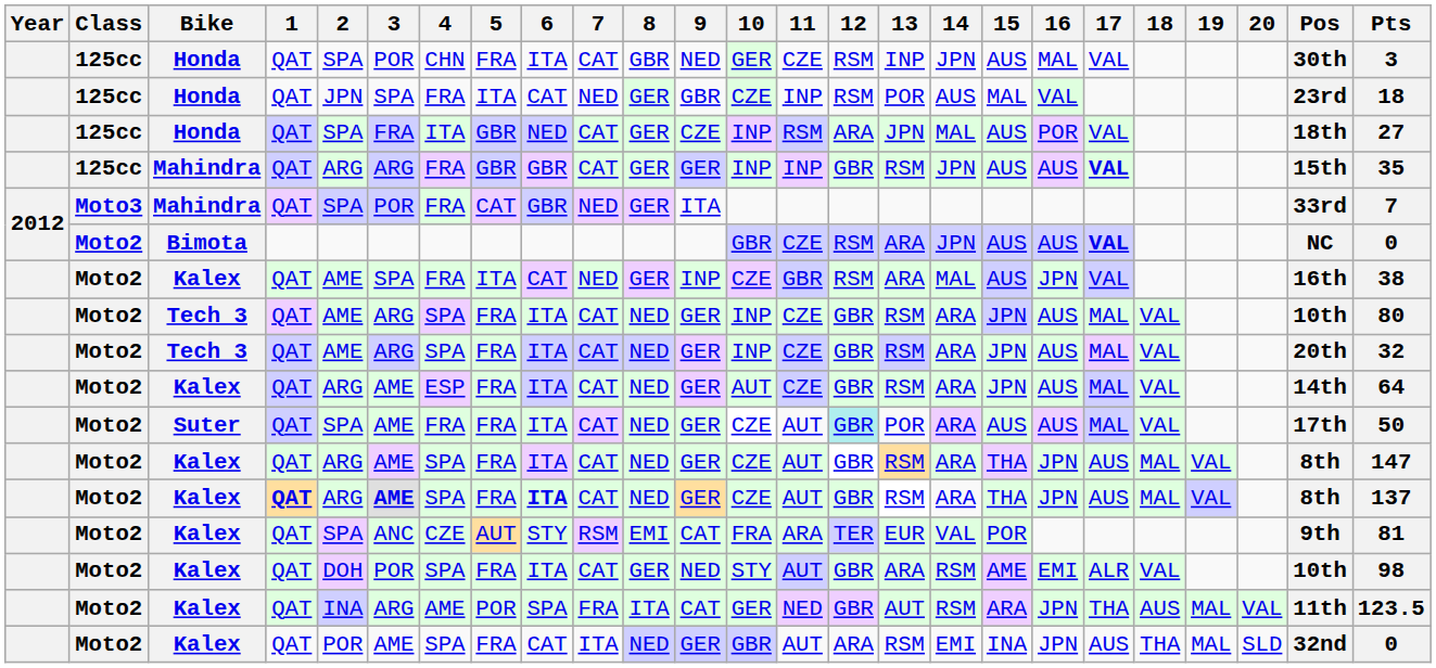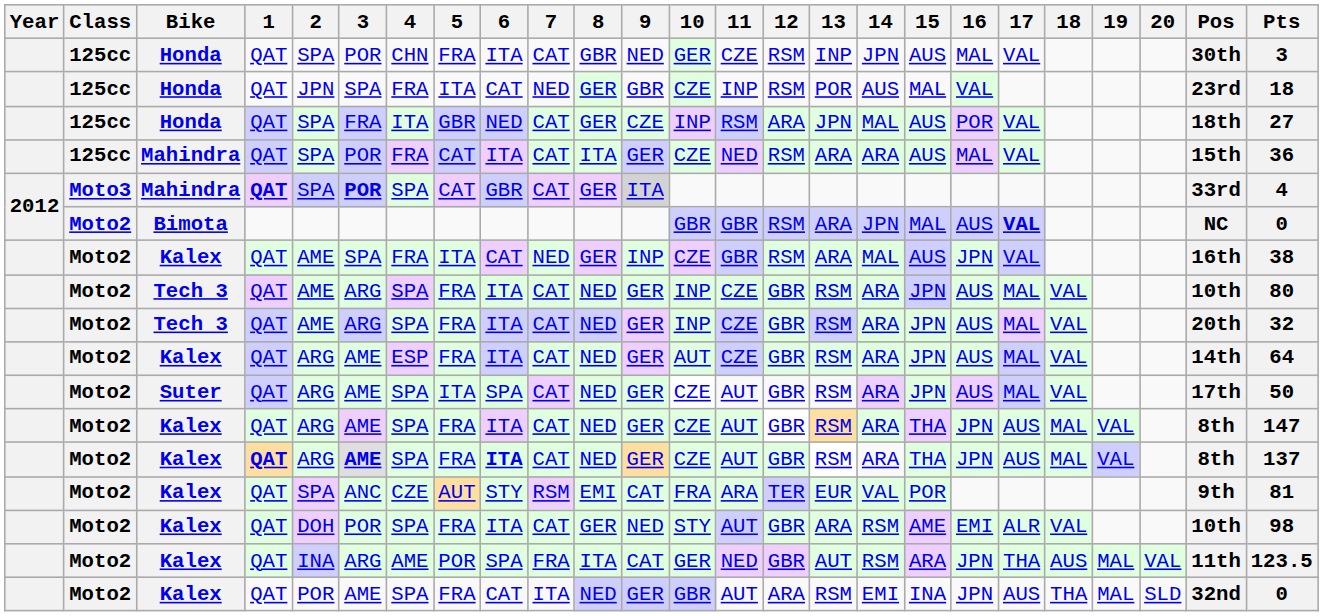 <table class="wikitable" style="text-align:center;">
 <tr>
 <th>Year</th>
 <th>Class</th>
 <th>Bike</th>
 <th>1</th>
 <th>2</th>
 <th>3</th>
 <th>4</th>
 <th>5</th>
 <th>6</th>
 <th>7</th>
 <th>8</th>
 <th>9</th>
 <th>10</th>
 <th>11</th>
 <th>12</th>
 <th>13</th>
 <th>14</th>
 <th>15</th>
 <th>16</th>
 <th>17</th>
 <th>18</th>
 <th>19</th>
 <th>20</th>
 <th>Pos</th>
 <th>Pts</th>
 </tr>
 <tr>
 <th></th>
 <th>125cc</th>
 <th><a href='#'>Honda</a></th>
 <td><a href='#'>QAT</a></td>
 <td><a href='#'>SPA</a></td>
 <td><a href='#'>POR</a></td>
 <td><a href='#'>CHN</a></td>
 <td><a href='#'>FRA</a></td>
 <td><a href='#'>ITA</a></td>
 <td><a href='#'>CAT</a></td>
 <td><a href='#'>GBR</a></td>
 <td><a href='#'>NED</a></td>
 <td style="background:#DFFFDF;"><a href='#'>GER</a><br></td>
 <td><a href='#'>CZE</a></td>
 <td><a href='#'>RSM</a></td>
 <td><a href='#'>INP</a></td>
 <td><a href='#'>JPN</a></td>
 <td><a href='#'>AUS</a></td>
 <td><a href='#'>MAL</a></td>
 <td><a href='#'>VAL</a></td>
 <td></td>
 <td></td>
 <td></td>
 <th>30th</th>
 <th>3</th>
 </tr>
 <tr>
 <th></th>
 <th>125cc</th>
 <th><a href='#'>Honda</a></th>
 <td><a href='#'>QAT</a></td>
 <td><a href='#'>JPN</a></td>
 <td><a href='#'>SPA</a></td>
 <td><a href='#'>FRA</a></td>
 <td><a href='#'>ITA</a></td>
 <td><a href='#'>CAT</a></td>
 <td><a href='#'>NED</a></td>
 <td style="background:#DFFFDF;"><a href='#'>GER</a><br></td>
 <td><a href='#'>GBR</a></td>
 <td style="background:#DFFFDF;"><a href='#'>CZE</a><br></td>
 <td><a href='#'>INP</a></td>
 <td><a href='#'>RSM</a></td>
 <td><a href='#'>POR</a></td>
 <td><a href='#'>AUS</a></td>
 <td><a href='#'>MAL</a></td>
 <td style="background:#DFFFDF;"><a href='#'>VAL</a><br></td>
 <td></td>
 <td></td>
 <td></td>
 <td></td>
 <th>23rd</th>
 <th>18</th>
 </tr>
 <tr>
 <th></th>
 <th>125cc</th>
 <th><a href='#'>Honda</a></th>
 <td style="background:#CFCFFF;"><a href='#'>QAT</a><br></td>
 <td style="background:#DFFFDF;"><a href='#'>SPA</a><br></td>
 <td style="background:#CFCFFF;"><a href='#'>FRA</a><br></td>
 <td style="background:#DFFFDF;"><a href='#'>ITA</a><br></td>
 <td style="background:#CFCFFF;"><a href='#'>GBR</a><br></td>
 <td style="background:#CFCFFF;"><a href='#'>NED</a><br></td>
 <td style="background:#DFFFDF;"><a href='#'>CAT</a><br></td>
 <td style="background:#DFFFDF;"><a href='#'>GER</a><br></td>
 <td style="background:#DFFFDF;"><a href='#'>CZE</a><br></td>
 <td style="background:#EFCFFF;"><a href='#'>INP</a><br></td>
 <td style="background:#CFCFFF;"><a href='#'>RSM</a><br></td>
 <td style="background:#DFFFDF;"><a href='#'>ARA</a><br></td>
 <td style="background:#DFFFDF;"><a href='#'>JPN</a><br></td>
 <td style="background:#DFFFDF;"><a href='#'>MAL</a><br></td>
 <td style="background:#DFFFDF;"><a href='#'>AUS</a><br></td>
 <td style="background:#EFCFFF;"><a href='#'>POR</a><br></td>
 <td style="background:#DFFFDF;"><a href='#'>VAL</a><br></td>
 <td></td>
 <td></td>
 <td></td>
 <th>18th</th>
 <th>27</th>
 </tr>
 <tr>
 <th></th>
 <th>125cc</th>
 <th><a href='#'>Mahindra</a></th>
 <td style="background:#CFCFFF;"><a href='#'>QAT</a><br></td>
-<td style="background:#dfffdf;"><a href='#'>ARG</a><br></td>
-<td style="background:#cfcfff;"><a href='#'>ARG</a><br></td>
+<td style="background:#DFFFDF;"><a href='#'>SPA</a><br></td>
+<td style="background:#CFCFFF;"><a href='#'>POR</a><br></td>
 <td style="background:#EFCFFF;"><a href='#'>FRA</a><br></td>
-<td style="background:#CFCFFF;"><a href='#'>GBR</a><br></td>
-<td style="background:#EFCFFF;"><a href='#'>GBR</a><br></td>
+<td style="background:#CFCFFF;"><a href='#'>CAT</a><br></td>
+<td style="background:#EFCFFF;"><a href='#'>ITA</a><br></td>
 <td style="background:#dfffdf;"><a href='#'>CAT</a><br></td>
-<td style="background:#DFFFDF;"><a href='#'>GER</a><br></td>
+<td style="background:#DFFFDF;"><a href='#'>ITA</a><br></td>
 <td style="background:#CFCFFF;"><a href='#'>GER</a><br></td>
-<td style="background:#DFFFDF;"><a href='#'>INP</a><br></td>
-<td style="background:#EFCFFF;"><a href='#'>INP</a><br></td>
-<td style="background:#dfffdf;"><a href='#'>GBR</a><br></td>
-<td style="background:#dfffdf;"><a href='#'>RSM</a><br></td>
-<td style="background:#DFFFDF;"><a href='#'>JPN</a><br></td>
+<td style="background:#DFFFDF;"><a href='#'>CZE</a><br></td>
+<td style="background:#efcfff;"><a href='#'>NED</a><br></td>
+<td style="background:#DFFFDF;"><a href='#'>RSM</a><br></td>
+<td style="background:#DFFFDF;"><a href='#'>ARA</a><br></td>
+<td style="background:#dfffdf;"><a href='#'>ARA</a><br></td>
 <td style="background:#DFFFDF;"><a href='#'>AUS</a><br></td>
-<td style="background:#efcfff;"><a href='#'>AUS</a><br></td>
-<td style="background:#DFFFDF;"><strong><a href='#'>VAL</a><br></strong></td>
+<td style="background:#EFCFFF;"><a href='#'>MAL</a><br></td>
+<td style="background:#DFFFDF;"><a href='#'>VAL</a><br></td>
 <td></td>
 <td></td>
 <td></td>
 <th>15th</th>
-<th>35</th>
+<th>36</th>
 </tr>
 <tr>
 <th rowspan=2>2012</th>
 <th><a href='#'>Moto3</a></th>
 <th><a href='#'>Mahindra</a></th>
-<td style="background:#EFCFFF;"><a href='#'>QAT</a><br></td>
+<td style="background:#EFCFFF;"><strong><a href='#'>QAT</a><br></strong></td>
 <td style="background:#CFCFFF;"><a href='#'>SPA</a><br></td>
-<td style="background:#CFCFFF;"><a href='#'>POR</a><br></td>
-<td style="background:#DFFFDF;"><a href='#'>FRA</a><br></td>
+<td style="background:#CFCFFF;"><strong><a href='#'>POR</a><br></strong></td>
+<td style="background:#DFFFDF;"><a href='#'>SPA</a><br></td>
 <td style="background:#EFCFFF;"><a href='#'>CAT</a><br></td>
 <td style="background:#CFCFFF;"><a href='#'>GBR</a><br></td>
-<td style="background:#EFCFFF;"><a href='#'>NED</a><br></td>
+<td style="background:#efcfff;"><a href='#'>CAT</a><br></td>
 <td style="background:#EFCFFF;"><a href='#'>GER</a><br></td>
-<td><a href='#'>ITA</a></td>
+<td style="background: lightgrey;"><a href='#'>ITA</a></td>
 <td></td>
 <td></td>
 <td></td>
 <td></td>
 <td></td>
 <td></td>
 <td></td>
 <td></td>
 <td></td>
 <td></td>
 <td></td>
 <th>33rd</th>
-<th>7</th>
+<th>4</th>
 </tr>
 <tr>
 <th><a href='#'>Moto2</a></th>
 <th><a href='#'>Bimota</a></th>
 <td></td>
 <td></td>
 <td></td>
 <td></td>
 <td></td>
 <td></td>
 <td></td>
 <td></td>
 <td></td>
 <td style="background:#cfcfff;"><a href='#'>GBR</a><br></td>
-<td style="background:#CFCFFF;"><a href='#'>CZE</a><br></td>
+<td style="background:#CFCFFF;"><a href='#'>GBR</a><br></td>
 <td style="background:#CFCFFF;"><a href='#'>RSM</a><br></td>
 <td style="background:#CFCFFF;"><a href='#'>ARA</a><br></td>
 <td style="background:#CFCFFF;"><a href='#'>JPN</a><br></td>
-<td style="background:#CFCFFF;"><a href='#'>AUS</a><br></td>
+<td style="background:#CFCFFF;"><a href='#'>MAL</a><br></td>
 <td style="background:#CFCFFF;"><a href='#'>AUS</a><br></td>
 <td style="background:#CFCFFF;"><strong><a href='#'>VAL</a><br></strong></td>
 <td></td>
 <td></td>
 <td></td>
 <th>NC</th>
 <th>0</th>
 </tr>
 <tr>
 <th></th>
 <th>Moto2</th>
 <th><a href='#'>Kalex</a></th>
 <td style="background:#DFFFDF;"><a href='#'>QAT</a><br></td>
 <td style="background:#DFFFDF;"><a href='#'>AME</a><br></td>
 <td style="background:#DFFFDF;"><a href='#'>SPA</a><br></td>
 <td style="background:#DFFFDF;"><a href='#'>FRA</a><br></td>
 <td style="background:#DFFFDF;"><a href='#'>ITA</a><br></td>
 <td style="background:#EFCFFF;"><a href='#'>CAT</a><br></td>
 <td style="background:#DFFFDF;"><a href='#'>NED</a><br></td>
 <td style="background:#EFCFFF;"><a href='#'>GER</a><br></td>
 <td style="background:#DFFFDF;"><a href='#'>INP</a><br></td>
 <td style="background:#EFCFFF;"><a href='#'>CZE</a><br></td>
 <td style="background:#CFCFFF;"><a href='#'>GBR</a><br></td>
 <td style="background:#DFFFDF;"><a href='#'>RSM</a><br></td>
 <td style="background:#DFFFDF;"><a href='#'>ARA</a><br></td>
 <td style="background:#DFFFDF;"><a href='#'>MAL</a><br></td>
 <td style="background:#CFCFFF;"><a href='#'>AUS</a><br></td>
 <td style="background:#DFFFDF;"><a href='#'>JPN</a><br></td>
 <td style="background:#cfcfff;"><a href='#'>VAL</a><br></td>
 <td></td>
 <td></td>
 <td></td>
 <th>16th</th>
 <th>38</th>
 </tr>
 <tr>
 <th></th>
 <th>Moto2</th>
 <th><a href='#'>Tech 3</a></th>
 <td style="background:#EFCFFF;"><a href='#'>QAT</a><br></td>
 <td style="background:#DFFFDF;"><a href='#'>AME</a><br></td>
 <td style="background:#DFFFDF;"><a href='#'>ARG</a><br></td>
 <td style="background:#EFCFFF;"><a href='#'>SPA</a><br></td>
 <td style="background:#DFFFDF;"><a href='#'>FRA</a><br></td>
 <td style="background:#DFFFDF;"><a href='#'>ITA</a><br></td>
 <td style="background:#DFFFDF;"><a href='#'>CAT</a><br></td>
 <td style="background:#DFFFDF;"><a href='#'>NED</a><br></td>
 <td style="background:#DFFFDF;"><a href='#'>GER</a><br></td>
 <td style="background:#DFFFDF;"><a href='#'>INP</a><br></td>
 <td style="background:#dfffdf;"><a href='#'>CZE</a><br></td>
 <td style="background:#dfffdf;"><a href='#'>GBR</a><br></td>
 <td style="background:#dfffdf;"><a href='#'>RSM</a><br></td>
 <td style="background:#dfffdf;"><a href='#'>ARA</a><br></td>
 <td style="background:#cfcfff;"><a href='#'>JPN</a><br></td>
 <td style="background:#dfffdf;"><a href='#'>AUS</a><br></td>
 <td style="background:#dfffdf;"><a href='#'>MAL</a><br></td>
 <td style="background:#dfffdf;"><a href='#'>VAL</a><br></td>
 <td></td>
 <td></td>
 <th>10th</th>
 <th>80</th>
 </tr>
 <tr>
 <th></th>
 <th>Moto2</th>
 <th><a href='#'>Tech 3</a></th>
 <td style="background:#cfcfff;"><a href='#'>QAT</a><br></td>
 <td style="background:#dfffdf;"><a href='#'>AME</a><br></td>
 <td style="background:#cfcfff;"><a href='#'>ARG</a><br></td>
 <td style="background:#dfffdf;"><a href='#'>SPA</a><br></td>
 <td style="background:#dfffdf;"><a href='#'>FRA</a><br></td>
 <td style="background:#cfcfff;"><a href='#'>ITA</a><br></td>
 <td style="background:#cfcfff;"><a href='#'>CAT</a><br></td>
 <td style="background:#cfcfff;"><a href='#'>NED</a><br></td>
 <td style="background:#efcfff;"><a href='#'>GER</a><br></td>
 <td style="background:#dfffdf;"><a href='#'>INP</a><br></td>
 <td style="background:#cfcfff;"><a href='#'>CZE</a><br></td>
 <td style="background:#dfffdf;"><a href='#'>GBR</a><br></td>
 <td style="background:#cfcfff;"><a href='#'>RSM</a><br></td>
 <td style="background:#dfffdf;"><a href='#'>ARA</a><br></td>
 <td style="background:#dfffdf;"><a href='#'>JPN</a><br></td>
 <td style="background:#dfffdf;"><a href='#'>AUS</a><br></td>
 <td style="background:#efcfff;"><a href='#'>MAL</a><br></td>
 <td style="background:#dfffdf;"><a href='#'>VAL</a><br></td>
 <td></td>
 <td></td>
 <th>20th</th>
 <th>32</th>
 </tr>
 <tr>
 <th></th>
 <th>Moto2</th>
 <th><a href='#'>Kalex</a></th>
 <td style="background:#cfcfff;"><a href='#'>QAT</a><br></td>
 <td style="background:#dfffdf;"><a href='#'>ARG</a><br></td>
 <td style="background:#dfffdf;"><a href='#'>AME</a><br></td>
 <td style="background:#efcfff;"><a href='#'>ESP</a><br></td>
 <td style="background:#dfffdf;"><a href='#'>FRA</a><br></td>
 <td style="background:#cfcfff;"><a href='#'>ITA</a><br></td>
 <td style="background:#dfffdf;"><a href='#'>CAT</a><br></td>
 <td style="background:#dfffdf;"><a href='#'>NED</a><br></td>
 <td style="background:#efcfff;"><a href='#'>GER</a><br></td>
 <td style="background:#dfffdf;"><a href='#'>AUT</a><br></td>
 <td style="background:#cfcfff;"><a href='#'>CZE</a><br></td>
 <td style="background:#dfffdf;"><a href='#'>GBR</a><br></td>
 <td style="background:#dfffdf;"><a href='#'>RSM</a><br></td>
 <td style="background:#dfffdf;"><a href='#'>ARA</a><br></td>
 <td style="background:#dfffdf;"><a href='#'>JPN</a><br></td>
 <td style="background:#dfffdf;"><a href='#'>AUS</a><br></td>
 <td style="background:#cfcfff;"><a href='#'>MAL</a><br></td>
 <td style="background:#dfffdf;"><a href='#'>VAL</a><br></td>
 <td></td>
 <td></td>
 <th>14th</th>
 <th>64</th>
 </tr>
 <tr>
 <th></th>
 <th>Moto2</th>
 <th><a href='#'>Suter</a></th>
 <td style="background:#cfcfff;"><a href='#'>QAT</a><br></td>
+<td style="background:#DFFFDF;"><a href='#'>ARG</a><br></td>
+<td style="background:#DFFFDF;"><a href='#'>AME</a><br></td>
 <td style="background:#DFFFDF;"><a href='#'>SPA</a><br></td>
-<td style="background:#DFFFDF;"><a href='#'>AME</a><br></td>
-<td style="background:#DFFFDF;"><a href='#'>FRA</a><br></td>
-<td style="background:#DFFFDF;"><a href='#'>FRA</a><br></td>
 <td style="background:#DFFFDF;"><a href='#'>ITA</a><br></td>
+<td style="background:#dfffdf;"><a href='#'>SPA</a><br></td>
 <td style="background:#efcfff;"><a href='#'>CAT</a><br></td>
 <td style="background:#DFFFDF;"><a href='#'>NED</a><br></td>
 <td style="background:#DFFFDF;"><a href='#'>GER</a><br></td>
 <td style="background:#FFFFFF;"><a href='#'>CZE</a><br></td>
 <td><a href='#'>AUT</a></td>
-<td style="background: paleturquoise;"><a href='#'>GBR</a></td>
-<td><a href='#'>POR</a></td>
+<td><a href='#'>GBR</a></td>
+<td><a href='#'>RSM</a></td>
 <td style="background:#efcfff;"><a href='#'>ARA</a><br></td>
-<td style="background:#DFFFDF;"><a href='#'>AUS</a><br></td>
+<td style="background:#DFFFDF;"><a href='#'>JPN</a><br></td>
 <td style="background:#efcfff;"><a href='#'>AUS</a><br></td>
 <td style="background:#cfcfff;"><a href='#'>MAL</a><br></td>
 <td style="background:#DFFFDF;"><a href='#'>VAL</a><br></td>
 <td></td>
 <td></td>
 <th>17th</th>
 <th>50</th>
 </tr>
 <tr>
 <th></th>
 <th>Moto2</th>
 <th><a href='#'>Kalex</a></th>
 <td style="background:#DFFFDF;"><a href='#'>QAT</a><br></td>
 <td style="background:#DFFFDF;"><a href='#'>ARG</a><br></td>
 <td style="background:#EFCFFF;"><a href='#'>AME</a><br></td>
 <td style="background:#DFFFDF;"><a href='#'>SPA</a><br></td>
 <td style="background:#DFFFDF;"><a href='#'>FRA</a><br></td>
 <td style="background:#EFCFFF;"><a href='#'>ITA</a><br></td>
 <td style="background:#DFFFDF;"><a href='#'>CAT</a><br></td>
 <td style="background:#DFFFDF;"><a href='#'>NED</a><br></td>
 <td style="background:#DFFFDF;"><a href='#'>GER</a><br></td>
 <td style="background:#DFFFDF;"><a href='#'>CZE</a><br></td>
 <td style="background:#DFFFDF;"><a href='#'>AUT</a><br></td>
 <td style="background:#ffffff;"><a href='#'>GBR</a><br></td>
 <td style="background:#FFDF9F;"><a href='#'>RSM</a><br></td>
 <td style="background:#DFFFDF;"><a href='#'>ARA</a><br></td>
 <td style="background:#EFCFFF;"><a href='#'>THA</a><br></td>
 <td style="background:#DFFFDF;"><a href='#'>JPN</a><br></td>
 <td style="background:#DFFFDF;"><a href='#'>AUS</a><br></td>
 <td style="background:#DFFFDF;"><a href='#'>MAL</a><br></td>
 <td style="background:#DFFFDF;"><a href='#'>VAL</a><br></td>
 <td></td>
 <th>8th</th>
 <th>147</th>
 </tr>
 <tr>
 <th></th>
 <th>Moto2</th>
 <th><a href='#'>Kalex</a></th>
 <td style="background:#FFDF9F;"><strong><a href='#'>QAT</a></strong><br></td>
 <td style="background:#dfffdf;"><a href='#'>ARG</a><br></td>
 <td style="background:#dfdfdf;"><strong><a href='#'>AME</a></strong><br></td>
 <td style="background:#dfffdf;"><a href='#'>SPA</a><br></td>
 <td style="background:#dfffdf;"><a href='#'>FRA</a><br></td>
 <td style="background:#dfffdf;"><strong><a href='#'>ITA</a></strong><br></td>
 <td style="background:#dfffdf;"><a href='#'>CAT</a><br></td>
 <td style="background:#dfffdf;"><a href='#'>NED</a><br></td>
 <td style="background:#FFDF9F;"><a href='#'>GER</a><br></td>
 <td style="background:#dfffdf;"><a href='#'>CZE</a><br></td>
 <td style="background:#dfffdf;"><a href='#'>AUT</a><br></td>
 <td style="background:#dfffdf;"><a href='#'>GBR</a><br></td>
 <td style="background:#ffffff;"><a href='#'>RSM</a><br></td>
 <td><a href='#'>ARA</a></td>
 <td style="background:#dfffdf;"><a href='#'>THA</a><br></td>
 <td style="background:#dfffdf;"><a href='#'>JPN</a><br></td>
 <td style="background:#dfffdf;"><a href='#'>AUS</a><br></td>
 <td style="background:#dfffdf;"><a href='#'>MAL</a><br></td>
 <td style="background:#cfcfff;"><a href='#'>VAL</a><br></td>
 <td></td>
 <th>8th</th>
 <th>137</th>
 </tr>
 <tr>
 <th></th>
 <th>Moto2</th>
 <th><a href='#'>Kalex</a></th>
 <td style="background:#dfffdf;"><a href='#'>QAT</a><br></td>
 <td style="background:#efcfff;"><a href='#'>SPA</a><br></td>
 <td style="background:#dfffdf;"><a href='#'>ANC</a><br></td>
 <td style="background:#dfffdf;"><a href='#'>CZE</a><br></td>
 <td style="background:#ffdf9f;"><a href='#'>AUT</a><br></td>
 <td style="background:#dfffdf;"><a href='#'>STY</a><br></td>
 <td style="background:#efcfff;"><a href='#'>RSM</a><br></td>
 <td style="background:#dfffdf;"><a href='#'>EMI</a><br></td>
 <td style="background:#dfffdf;"><a href='#'>CAT</a><br></td>
 <td style="background:#dfffdf;"><a href='#'>FRA</a><br></td>
 <td style="background:#dfffdf;"><a href='#'>ARA</a><br></td>
 <td style="background:#cfcfff;"><a href='#'>TER</a><br></td>
 <td style="background:#dfffdf;"><a href='#'>EUR</a><br></td>
 <td style="background:#dfffdf;"><a href='#'>VAL</a><br></td>
 <td style="background:#dfffdf;"><a href='#'>POR</a><br></td>
 <td></td>
 <td></td>
 <td></td>
 <td></td>
 <td></td>
 <th>9th</th>
 <th>81</th>
 </tr>
 <tr>
 <th></th>
 <th>Moto2</th>
 <th><a href='#'>Kalex</a></th>
 <td style="background:#dfffdf;"><a href='#'>QAT</a><br></td>
 <td style="background:#efcfff;"><a href='#'>DOH</a><br></td>
 <td style="background:#dfffdf;"><a href='#'>POR</a><br></td>
 <td style="background:#dfffdf;"><a href='#'>SPA</a><br></td>
 <td style="background:#dfffdf;"><a href='#'>FRA</a><br></td>
 <td style="background:#dfffdf;"><a href='#'>ITA</a><br></td>
 <td style="background:#dfffdf;"><a href='#'>CAT</a><br></td>
 <td style="background:#dfffdf;"><a href='#'>GER</a><br></td>
 <td style="background:#dfffdf;"><a href='#'>NED</a><br></td>
 <td style="background:#dfffdf;"><a href='#'>STY</a><br></td>
 <td style="background:#cfcfff;"><a href='#'>AUT</a><br></td>
 <td style="background:#dfffdf;"><a href='#'>GBR</a><br></td>
 <td style="background:#dfffdf;"><a href='#'>ARA</a><br></td>
 <td style="background:#dfffdf;"><a href='#'>RSM</a><br></td>
 <td style="background:#efcfff;"><a href='#'>AME</a><br></td>
 <td style="background:#dfffdf;"><a href='#'>EMI</a><br></td>
 <td style="background:#dfffdf;"><a href='#'>ALR</a><br></td>
 <td style="background:#dfffdf;"><a href='#'>VAL</a><br></td>
 <td></td>
 <td></td>
 <th>10th</th>
 <th>98</th>
 </tr>
 <tr>
 <th></th>
 <th>Moto2</th>
 <th><a href='#'>Kalex</a></th>
 <td style="background:#dfffdf;"><a href='#'>QAT</a><br></td>
 <td style="background:#cfcfff;"><a href='#'>INA</a><br></td>
 <td style="background:#dfffdf;"><a href='#'>ARG</a><br></td>
 <td style="background:#dfffdf;"><a href='#'>AME</a><br></td>
 <td style="background:#dfffdf;"><a href='#'>POR</a><br></td>
 <td style="background:#dfffdf;"><a href='#'>SPA</a><br></td>
 <td style="background:#dfffdf;"><a href='#'>FRA</a><br></td>
 <td style="background:#dfffdf;"><a href='#'>ITA</a><br></td>
 <td style="background:#dfffdf;"><a href='#'>CAT</a><br></td>
 <td style="background:#dfffdf;"><a href='#'>GER</a><br></td>
 <td style="background:#efcfff;"><a href='#'>NED</a><br></td>
 <td style="background:#efcfff;"><a href='#'>GBR</a><br></td>
 <td style="background:#dfffdf;"><a href='#'>AUT</a><br></td>
 <td style="background:#dfffdf;"><a href='#'>RSM</a><br></td>
 <td style="background:#efcfff;"><a href='#'>ARA</a><br></td>
 <td style="background:#dfffdf;"><a href='#'>JPN</a><br></td>
 <td style="background:#dfffdf;"><a href='#'>THA</a><br></td>
 <td style="background:#dfffdf;"><a href='#'>AUS</a><br></td>
 <td style="background:#dfffdf;"><a href='#'>MAL</a><br></td>
 <td style="background:#dfffdf;"><a href='#'>VAL</a><br></td>
 <th>11th</th>
 <th>123.5</th>
 </tr>
 <tr>
 <th></th>
 <th>Moto2</th>
 <th><a href='#'>Kalex</a></th>
 <td><a href='#'>QAT</a></td>
 <td><a href='#'>POR</a></td>
 <td><a href='#'>AME</a></td>
 <td><a href='#'>SPA</a></td>
 <td><a href='#'>FRA</a></td>
 <td><a href='#'>CAT</a></td>
 <td><a href='#'>ITA</a></td>
 <td style="background:#cfcfff;"><a href='#'>NED</a><br></td>
 <td style="background:#cfcfff;"><a href='#'>GER</a><br></td>
 <td style="background:#cfcfff;"><a href='#'>GBR</a><br></td>
 <td><a href='#'>AUT</a></td>
 <td><a href='#'>ARA</a></td>
 <td><a href='#'>RSM</a></td>
 <td><a href='#'>EMI</a></td>
 <td><a href='#'>INA</a></td>
 <td><a href='#'>JPN</a></td>
 <td><a href='#'>AUS</a></td>
 <td><a href='#'>THA</a></td>
 <td><a href='#'>MAL</a></td>
 <td><a href='#'>SLD</a></td>
 <th>32nd</th>
 <th>0</th>
 </tr>
 </table>
